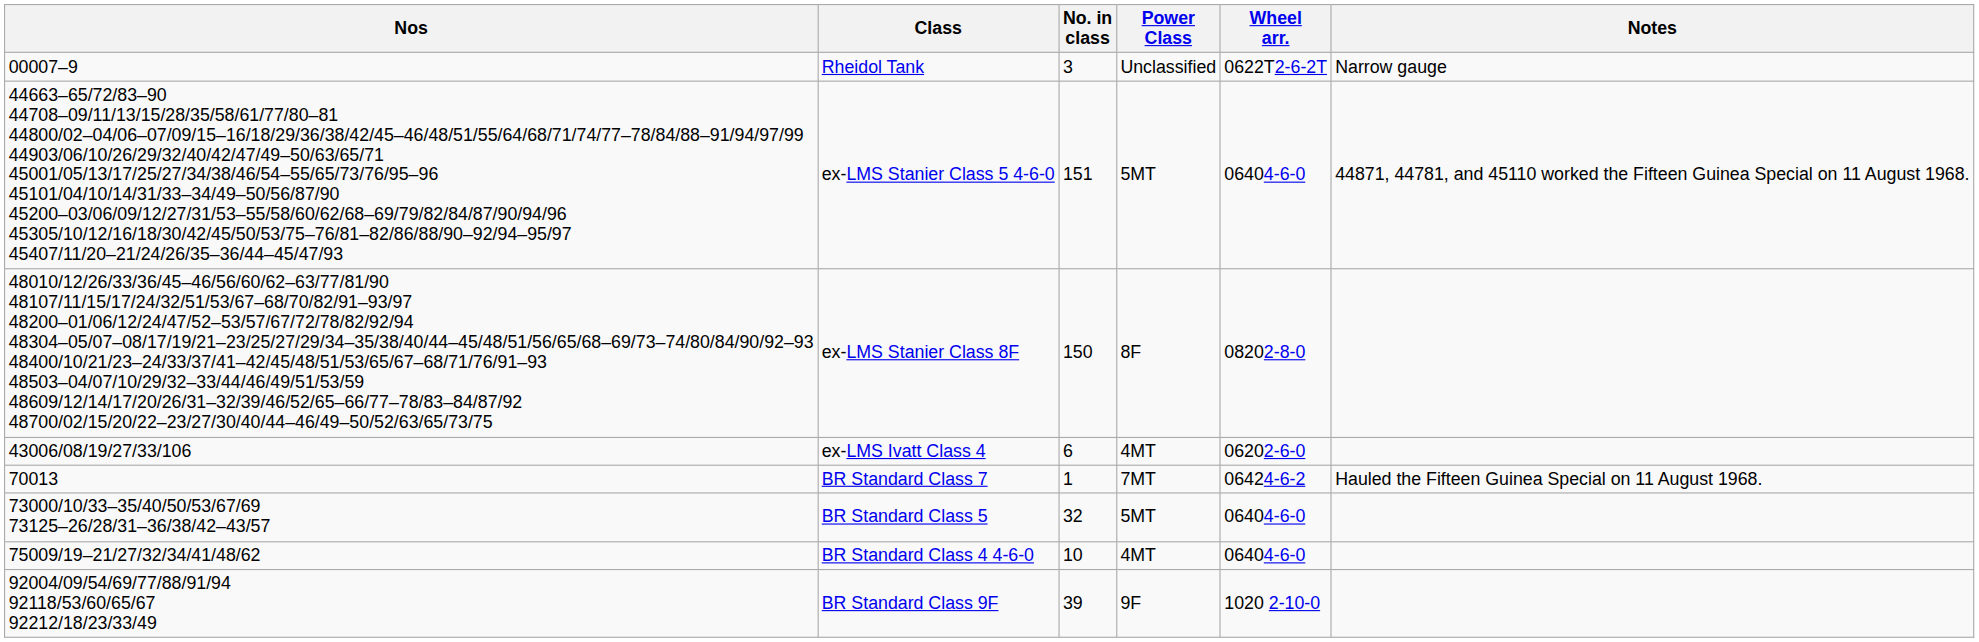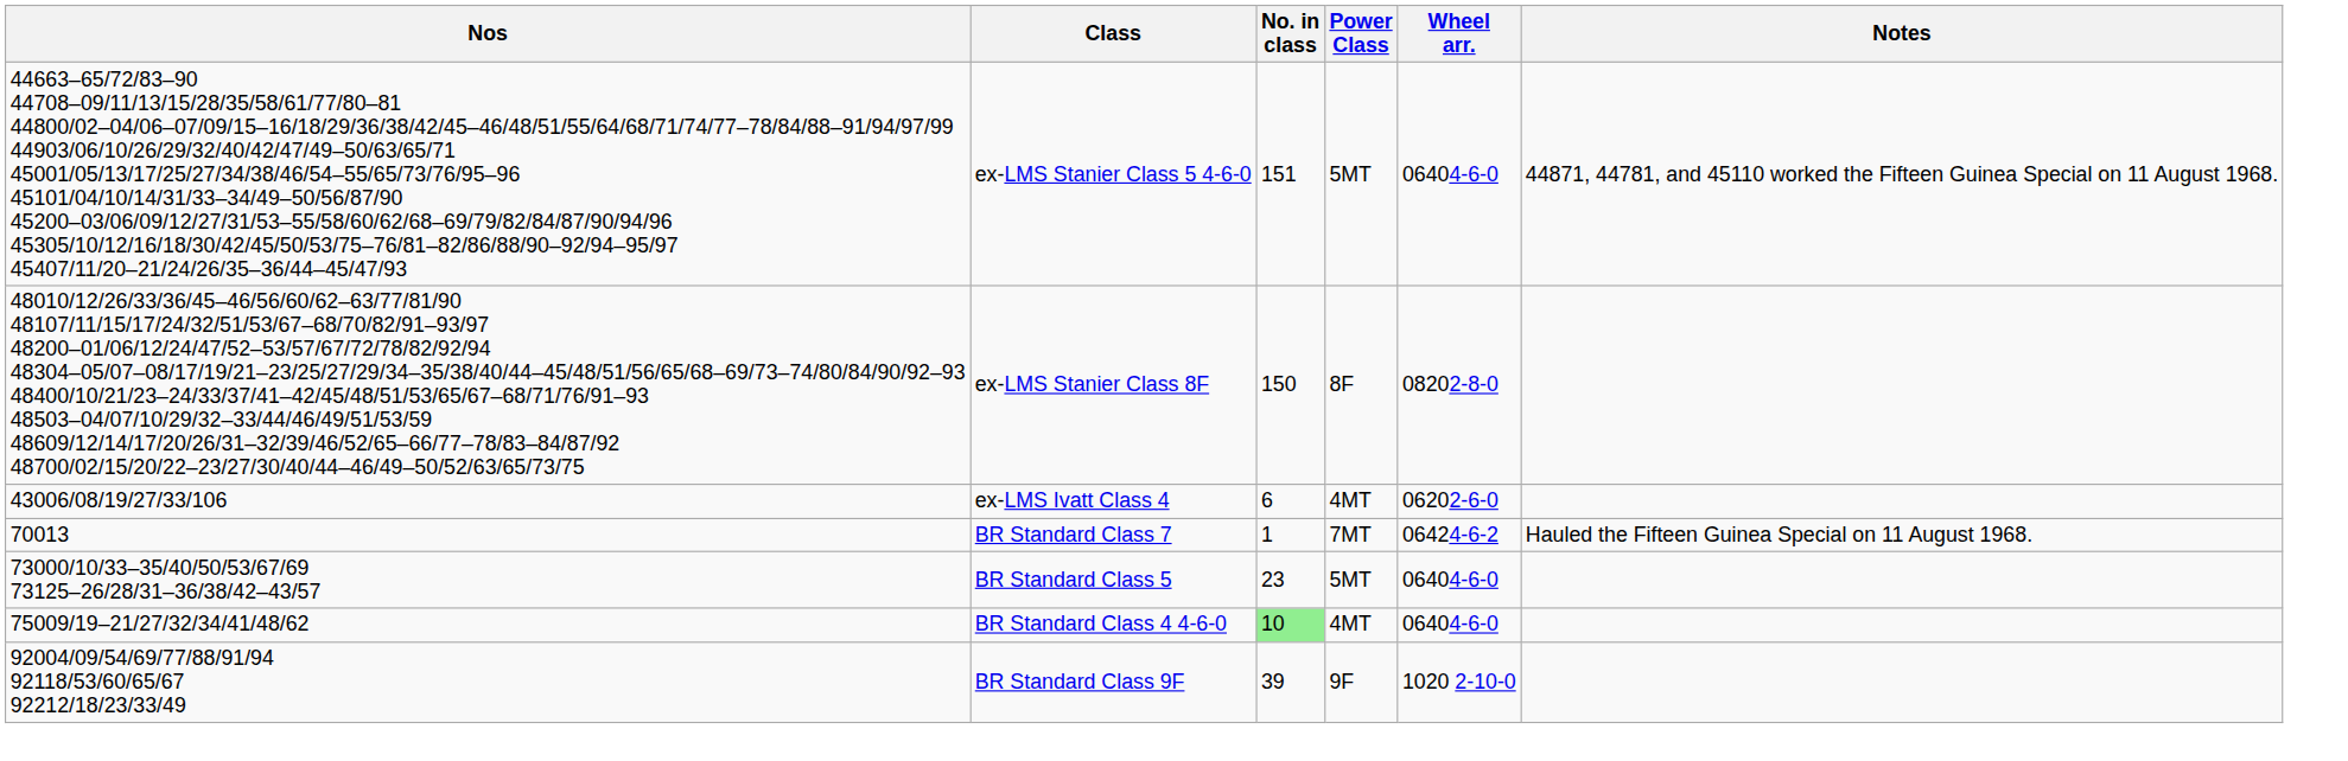 <table class="wikitable sortable">
 <tr>
 <th>Nos</th>
 <th>Class</th>
 <th>No. in<br>class</th>
 <th><a href='#'>Power<br>Class</a></th>
 <th><a href='#'>Wheel<br>arr.</a></th>
 <th class="unsortable">Notes</th>
-</tr>
-<tr>
-<td><span>0000</span>7–9</td>
-<td><a href='#'>Rheidol Tank</a></td>
-<td>3</td>
-<td>Unclassified</td>
-<td><span>0622T</span><a href='#'>2-6-2T</a></td>
-<td>Narrow gauge</td>
 </tr>
 <tr>
 <td>44663–65/72/83–90<br>44708–09/11/13/15/28/35/58/61/77/80–81<br>44800/02–04/06–07/09/15–16/18/29/36/38/42/45–46/48/51/55/64/68/71/74/77–78/84/88–91/94/97/99<br>44903/06/10/26/29/32/40/42/47/49–50/63/65/71<br>45001/05/13/17/25/27/34/38/46/54–55/65/73/76/95–96<br>45101/04/10/14/31/33–34/49–50/56/87/90<br>45200–03/06/09/12/27/31/53–55/58/60/62/68–69/79/82/84/87/90/94/96<br>45305/10/12/16/18/30/42/45/50/53/75–76/81–82/86/88/90–92/94–95/97<br>45407/11/20–21/24/26/35–36/44–45/47/93</td>
 <td>ex-<a href='#'>LMS Stanier Class 5 4-6-0</a></td>
 <td>151</td>
 <td>5MT</td>
 <td><span>0640</span><a href='#'>4-6-0</a></td>
 <td>44871, 44781, and 45110 worked the Fifteen Guinea Special on 11 August 1968.</td>
 </tr>
 <tr>
 <td>48010/12/26/33/36/45–46/56/60/62–63/77/81/90<br>48107/11/15/17/24/32/51/53/67–68/70/82/91–93/97<br>48200–01/06/12/24/47/52–53/57/67/72/78/82/92/94<br>48304–05/07–08/17/19/21–23/25/27/29/34–35/38/40/44–45/48/51/56/65/68–69/73–74/80/84/90/92–93<br>48400/10/21/23–24/33/37/41–42/45/48/51/53/65/67–68/71/76/91–93<br>48503–04/07/10/29/32–33/44/46/49/51/53/59<br>48609/12/14/17/20/26/31–32/39/46/52/65–66/77–78/83–84/87/92<br>48700/02/15/20/22–23/27/30/40/44–46/49–50/52/63/65/73/75</td>
 <td>ex-<a href='#'>LMS Stanier Class 8F</a></td>
 <td>150</td>
 <td>8F</td>
 <td><span>0820</span><a href='#'>2-8-0</a></td>
 <td></td>
 </tr>
 <tr>
 <td>43006/08/19/27/33/106</td>
 <td>ex-<a href='#'>LMS Ivatt Class 4</a></td>
 <td>6</td>
 <td>4MT</td>
 <td><span>0620</span><a href='#'>2-6-0</a></td>
 <td></td>
 </tr>
 <tr>
 <td>70013</td>
 <td><a href='#'>BR Standard Class 7</a></td>
 <td>1</td>
 <td>7MT</td>
 <td><span>0642</span><a href='#'>4-6-2</a></td>
 <td>Hauled the Fifteen Guinea Special on 11 August 1968.</td>
 </tr>
 <tr>
 <td>73000/10/33–35/40/50/53/67/69<br>73125–26/28/31–36/38/42–43/57</td>
 <td><a href='#'>BR Standard Class 5</a></td>
-<td>32</td>
+<td>23</td>
 <td>5MT</td>
 <td><span>0640</span><a href='#'>4-6-0</a></td>
 <td></td>
 </tr>
 <tr>
 <td>75009/19–21/27/32/34/41/48/62</td>
 <td><a href='#'>BR Standard Class 4 4-6-0</a></td>
-<td>10</td>
+<td style="background: lightgreen;">10</td>
 <td>4MT</td>
 <td><span>0640</span><a href='#'>4-6-0</a></td>
 <td></td>
 </tr>
 <tr>
 <td>92004/09/54/69/77/88/91/94<br>92118/53/60/65/67<br>92212/18/23/33/49</td>
 <td><a href='#'>BR Standard Class 9F</a></td>
 <td>39</td>
 <td>9F</td>
 <td><span>1020</span> <a href='#'>2-10-0</a></td>
 <td></td>
 </tr>
 </table>
